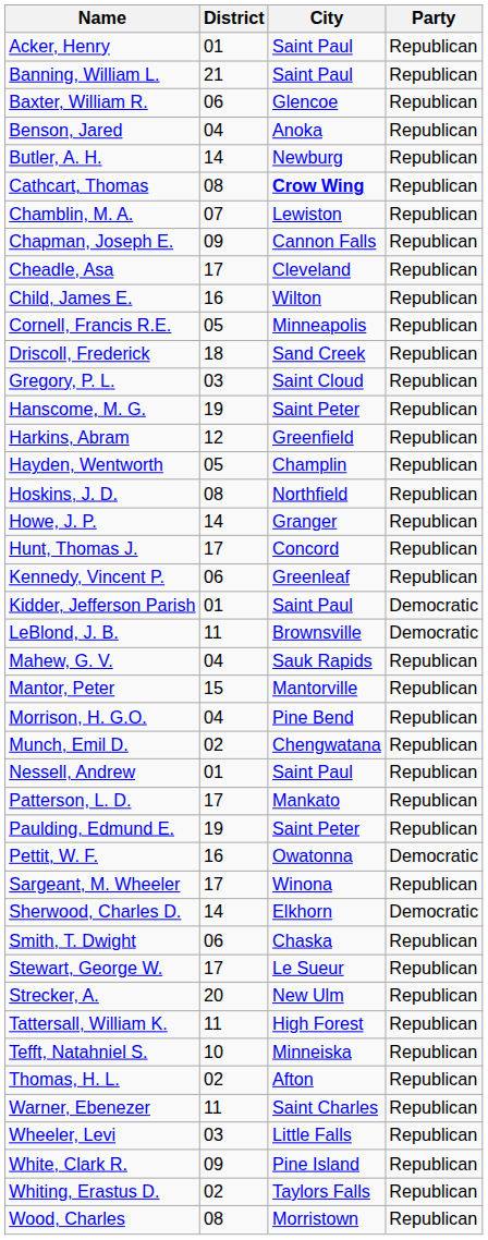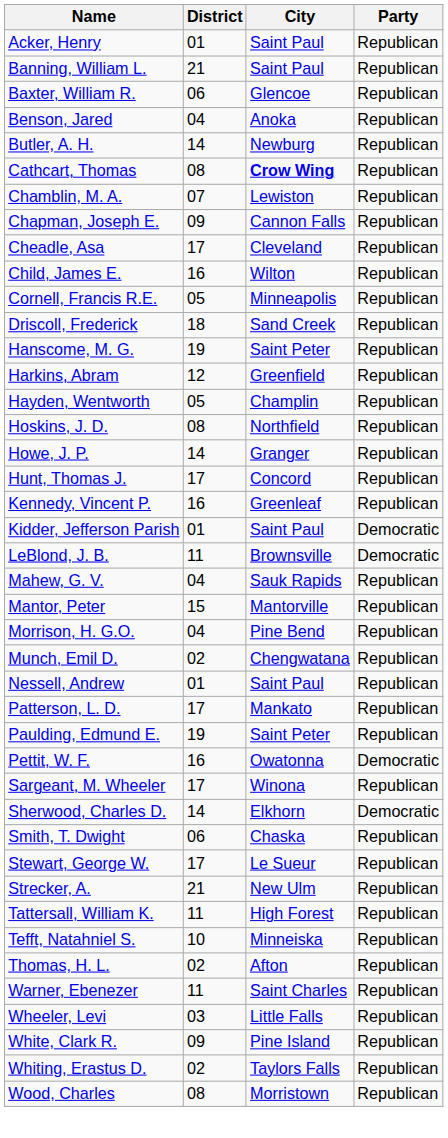 <table class="wikitable sortable">
 <tr>
 <th>Name</th>
 <th>District</th>
 <th>City</th>
 <th>Party</th>
 </tr>
 <tr>
 <td><a href='#'>Acker, Henry</a></td>
 <td>01</td>
 <td><a href='#'>Saint Paul</a></td>
 <td>Republican</td>
 </tr>
 <tr>
 <td><a href='#'>Banning, William L.</a></td>
 <td>21</td>
 <td><a href='#'>Saint Paul</a></td>
 <td>Republican</td>
 </tr>
 <tr>
 <td><a href='#'>Baxter, William R.</a></td>
 <td>06</td>
 <td><a href='#'>Glencoe</a></td>
 <td>Republican</td>
 </tr>
 <tr>
 <td><a href='#'>Benson, Jared</a></td>
 <td>04</td>
 <td><a href='#'>Anoka</a></td>
 <td>Republican</td>
 </tr>
 <tr>
 <td><a href='#'>Butler, A. H.</a></td>
 <td>14</td>
 <td><a href='#'>Newburg</a></td>
 <td>Republican</td>
 </tr>
 <tr>
 <td><a href='#'>Cathcart, Thomas</a></td>
 <td>08</td>
 <td><strong><a href='#'>Crow Wing</a></strong></td>
 <td>Republican</td>
 </tr>
 <tr>
 <td><a href='#'>Chamblin, M. A.</a></td>
 <td>07</td>
 <td><a href='#'>Lewiston</a></td>
 <td>Republican</td>
 </tr>
 <tr>
 <td><a href='#'>Chapman, Joseph E.</a></td>
 <td>09</td>
 <td><a href='#'>Cannon Falls</a></td>
 <td>Republican</td>
 </tr>
 <tr>
 <td><a href='#'>Cheadle, Asa</a></td>
 <td>17</td>
 <td><a href='#'>Cleveland</a></td>
 <td>Republican</td>
 </tr>
 <tr>
 <td><a href='#'>Child, James E.</a></td>
 <td>16</td>
 <td><a href='#'>Wilton</a></td>
 <td>Republican</td>
 </tr>
 <tr>
 <td><a href='#'>Cornell, Francis R.E.</a></td>
 <td>05</td>
 <td><a href='#'>Minneapolis</a></td>
 <td>Republican</td>
 </tr>
 <tr>
 <td><a href='#'>Driscoll, Frederick</a></td>
 <td>18</td>
 <td><a href='#'>Sand Creek</a></td>
 <td>Republican</td>
 </tr>
 <tr>
-<td><a href='#'>Gregory, P. L.</a></td>
-<td>03</td>
-<td><a href='#'>Saint Cloud</a></td>
-<td>Republican</td>
-</tr>
-<tr>
 <td><a href='#'>Hanscome, M. G.</a></td>
 <td>19</td>
 <td><a href='#'>Saint Peter</a></td>
 <td>Republican</td>
 </tr>
 <tr>
 <td><a href='#'>Harkins, Abram</a></td>
 <td>12</td>
 <td><a href='#'>Greenfield</a></td>
 <td>Republican</td>
 </tr>
 <tr>
 <td><a href='#'>Hayden, Wentworth</a></td>
 <td>05</td>
 <td><a href='#'>Champlin</a></td>
 <td>Republican</td>
 </tr>
 <tr>
 <td><a href='#'>Hoskins, J. D.</a></td>
 <td>08</td>
 <td><a href='#'>Northfield</a></td>
 <td>Republican</td>
 </tr>
 <tr>
 <td><a href='#'>Howe, J. P.</a></td>
 <td>14</td>
 <td><a href='#'>Granger</a></td>
 <td>Republican</td>
 </tr>
 <tr>
 <td><a href='#'>Hunt, Thomas J.</a></td>
 <td>17</td>
 <td><a href='#'>Concord</a></td>
 <td>Republican</td>
 </tr>
 <tr>
 <td><a href='#'>Kennedy, Vincent P.</a></td>
-<td>06</td>
+<td>16</td>
 <td><a href='#'>Greenleaf</a></td>
 <td>Republican</td>
 </tr>
 <tr>
 <td><a href='#'>Kidder, Jefferson Parish</a></td>
 <td>01</td>
 <td><a href='#'>Saint Paul</a></td>
 <td>Democratic</td>
 </tr>
 <tr>
 <td><a href='#'>LeBlond, J. B.</a></td>
 <td>11</td>
 <td><a href='#'>Brownsville</a></td>
 <td>Democratic</td>
 </tr>
 <tr>
 <td><a href='#'>Mahew, G. V.</a></td>
 <td>04</td>
 <td><a href='#'>Sauk Rapids</a></td>
 <td>Republican</td>
 </tr>
 <tr>
 <td><a href='#'>Mantor, Peter</a></td>
 <td>15</td>
 <td><a href='#'>Mantorville</a></td>
 <td>Republican</td>
 </tr>
 <tr>
 <td><a href='#'>Morrison, H. G.O.</a></td>
 <td>04</td>
 <td><a href='#'>Pine Bend</a></td>
 <td>Republican</td>
 </tr>
 <tr>
 <td><a href='#'>Munch, Emil D.</a></td>
 <td>02</td>
 <td><a href='#'>Chengwatana</a></td>
 <td>Republican</td>
 </tr>
 <tr>
 <td><a href='#'>Nessell, Andrew</a></td>
 <td>01</td>
 <td><a href='#'>Saint Paul</a></td>
 <td>Republican</td>
 </tr>
 <tr>
 <td><a href='#'>Patterson, L. D.</a></td>
 <td>17</td>
 <td><a href='#'>Mankato</a></td>
 <td>Republican</td>
 </tr>
 <tr>
 <td><a href='#'>Paulding, Edmund E.</a></td>
 <td>19</td>
 <td><a href='#'>Saint Peter</a></td>
 <td>Republican</td>
 </tr>
 <tr>
 <td><a href='#'>Pettit, W. F.</a></td>
 <td>16</td>
 <td><a href='#'>Owatonna</a></td>
 <td>Democratic</td>
 </tr>
 <tr>
 <td><a href='#'>Sargeant, M. Wheeler</a></td>
 <td>17</td>
 <td><a href='#'>Winona</a></td>
 <td>Republican</td>
 </tr>
 <tr>
 <td><a href='#'>Sherwood, Charles D.</a></td>
 <td>14</td>
 <td><a href='#'>Elkhorn</a></td>
 <td>Democratic</td>
 </tr>
 <tr>
 <td><a href='#'>Smith, T. Dwight</a></td>
 <td>06</td>
 <td><a href='#'>Chaska</a></td>
 <td>Republican</td>
 </tr>
 <tr>
 <td><a href='#'>Stewart, George W.</a></td>
 <td>17</td>
 <td><a href='#'>Le Sueur</a></td>
 <td>Republican</td>
 </tr>
 <tr>
 <td><a href='#'>Strecker, A.</a></td>
-<td>20</td>
+<td>21</td>
 <td><a href='#'>New Ulm</a></td>
 <td>Republican</td>
 </tr>
 <tr>
 <td><a href='#'>Tattersall, William K.</a></td>
 <td>11</td>
 <td><a href='#'>High Forest</a></td>
 <td>Republican</td>
 </tr>
 <tr>
 <td><a href='#'>Tefft, Natahniel S.</a></td>
 <td>10</td>
 <td><a href='#'>Minneiska</a></td>
 <td>Republican</td>
 </tr>
 <tr>
 <td><a href='#'>Thomas, H. L.</a></td>
 <td>02</td>
 <td><a href='#'>Afton</a></td>
 <td>Republican</td>
 </tr>
 <tr>
 <td><a href='#'>Warner, Ebenezer</a></td>
 <td>11</td>
 <td><a href='#'>Saint Charles</a></td>
 <td>Republican</td>
 </tr>
 <tr>
 <td><a href='#'>Wheeler, Levi</a></td>
 <td>03</td>
 <td><a href='#'>Little Falls</a></td>
 <td>Republican</td>
 </tr>
 <tr>
 <td><a href='#'>White, Clark R.</a></td>
 <td>09</td>
 <td><a href='#'>Pine Island</a></td>
 <td>Republican</td>
 </tr>
 <tr>
 <td><a href='#'>Whiting, Erastus D.</a></td>
 <td>02</td>
 <td><a href='#'>Taylors Falls</a></td>
 <td>Republican</td>
 </tr>
 <tr>
 <td><a href='#'>Wood, Charles</a></td>
 <td>08</td>
 <td><a href='#'>Morristown</a></td>
 <td>Republican</td>
 </tr>
 </table>
